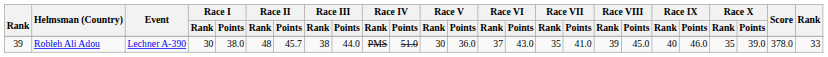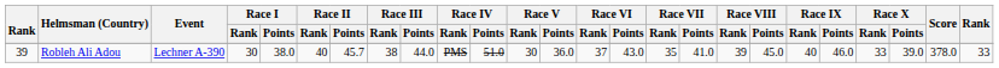 <table class="wikitable" style="text-align:right; font-size:80%">
 <tr>
 <th rowspan="2"><br>Rank</th>
 <th rowspan="2">Helmsman (Country)</th>
 <th rowspan="2">Event</th>
 <th colspan="2">Race I</th>
 <th colspan="2">Race II</th>
 <th colspan="2">Race III</th>
 <th colspan="2">Race IV</th>
 <th colspan="2">Race V</th>
 <th colspan="2">Race VI</th>
 <th colspan="2">Race VII</th>
 <th colspan="2">Race VIII</th>
 <th colspan="2">Race IX</th>
 <th colspan="2">Race X</th>
 <th rowspan="2">Score</th>
 <th rowspan="2">Rank</th>
 </tr>
 <tr>
 <th>Rank</th>
 <th>Points</th>
 <th>Rank</th>
 <th>Points</th>
 <th>Rank</th>
 <th>Points</th>
 <th>Rank</th>
 <th>Points</th>
 <th>Rank</th>
 <th>Points</th>
 <th>Rank</th>
 <th>Points</th>
 <th>Rank</th>
 <th>Points</th>
 <th>Rank</th>
 <th>Points</th>
 <th>Rank</th>
 <th>Points</th>
 <th>Rank</th>
 <th>Points</th>
 </tr>
 <tr style="vertical-align:top;">
 </tr>
 <tr>
 <td align="center">39</td>
 <td align="left"><a href='#'>Robleh Ali Adou</a></td>
 <td><a href='#'>Lechner A-390</a></td>
 <td>30</td>
 <td>38.0</td>
-<td>48</td>
+<td>40</td>
 <td>45.7</td>
 <td>38</td>
 <td>44.0</td>
 <td><s>PMS</s></td>
 <td><s>51.0</s></td>
 <td>30</td>
 <td>36.0</td>
 <td>37</td>
 <td>43.0</td>
 <td>35</td>
 <td>41.0</td>
 <td>39</td>
 <td>45.0</td>
 <td>40</td>
 <td>46.0</td>
-<td>35</td>
+<td>33</td>
 <td>39.0</td>
 <td>378.0</td>
 <td>33</td>
 </tr>
 </table>
